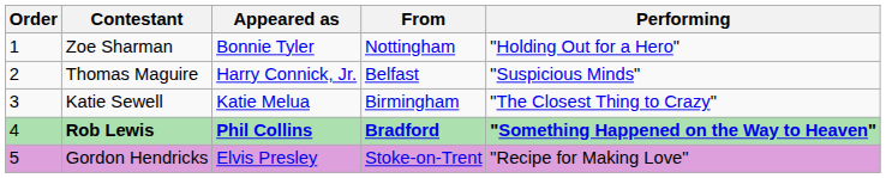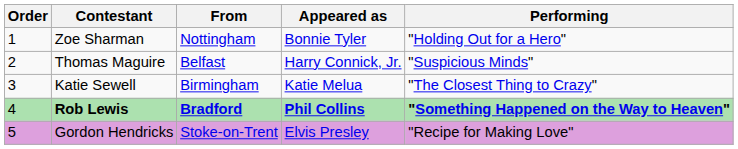 <table class="wikitable">
 <tr>
 <th>Order</th>
 <th>Contestant</th>
+<th>From</th>
 <th>Appeared as</th>
-<th>From</th>
 <th>Performing</th>
 </tr>
 <tr>
 <td>1</td>
 <td>Zoe Sharman</td>
+<td><a href='#'>Nottingham</a></td>
 <td><a href='#'>Bonnie Tyler</a></td>
-<td><a href='#'>Nottingham</a></td>
 <td>"<a href='#'>Holding Out for a Hero</a>"</td>
 </tr>
 <tr>
 <td>2</td>
 <td>Thomas Maguire</td>
+<td><a href='#'>Belfast</a></td>
 <td><a href='#'>Harry Connick, Jr.</a></td>
-<td><a href='#'>Belfast</a></td>
 <td>"<a href='#'>Suspicious Minds</a>"</td>
 </tr>
 <tr>
 <td>3</td>
 <td>Katie Sewell</td>
+<td><a href='#'>Birmingham</a></td>
 <td><a href='#'>Katie Melua</a></td>
-<td><a href='#'>Birmingham</a></td>
 <td>"<a href='#'>The Closest Thing to Crazy</a>"</td>
 </tr>
 <tr style="background:#ACE1AF;">
 <td>4</td>
 <td><strong>Rob Lewis</strong></td>
+<td><strong><a href='#'>Bradford</a></strong></td>
 <td><strong><a href='#'>Phil Collins</a></strong></td>
-<td><strong><a href='#'>Bradford</a></strong></td>
 <td><strong>"<a href='#'>Something Happened on the Way to Heaven</a>"</strong></td>
 </tr>
 <tr style="background:plum;">
 <td>5</td>
 <td>Gordon Hendricks</td>
+<td><a href='#'>Stoke-on-Trent</a></td>
 <td><a href='#'>Elvis Presley</a></td>
-<td><a href='#'>Stoke-on-Trent</a></td>
 <td>"Recipe for Making Love"</td>
 </tr>
 </table>
